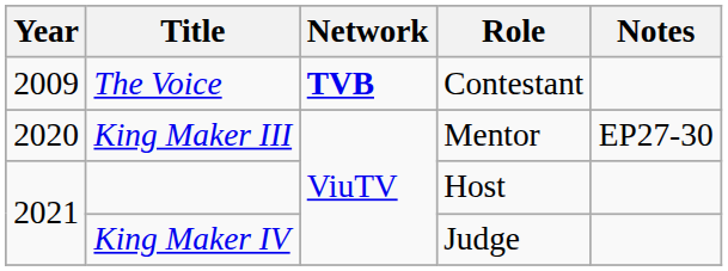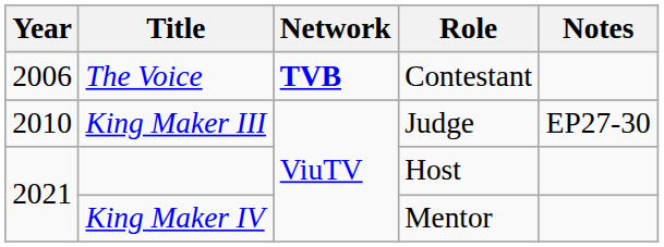 <table class="wikitable plainrowheaders">
 <tr>
 <th scope="col">Year</th>
 <th scope="col">Title</th>
 <th scope="col">Network</th>
 <th scope="col">Role</th>
 <th scope="col">Notes</th>
 </tr>
 <tr>
-<td>2009</td>
+<td>2006</td>
 <td><em><a href='#'>The Voice</a></em></td>
 <td><strong><a href='#'>TVB</a></strong></td>
 <td>Contestant</td>
 <td></td>
 </tr>
 <tr>
-<td>2020</td>
+<td>2010</td>
 <td><em><a href='#'>King Maker III</a></em></td>
 <td rowspan="3"><a href='#'>ViuTV</a></td>
-<td>Mentor</td>
+<td>Judge</td>
 <td>EP27-30</td>
 </tr>
 <tr>
 <td rowspan="2">2021</td>
 <td><em></em></td>
 <td>Host</td>
 <td></td>
 </tr>
 <tr>
 <td><em><a href='#'>King Maker IV</a></em></td>
-<td>Judge</td>
+<td>Mentor</td>
 <td></td>
 </tr>
 </table>
